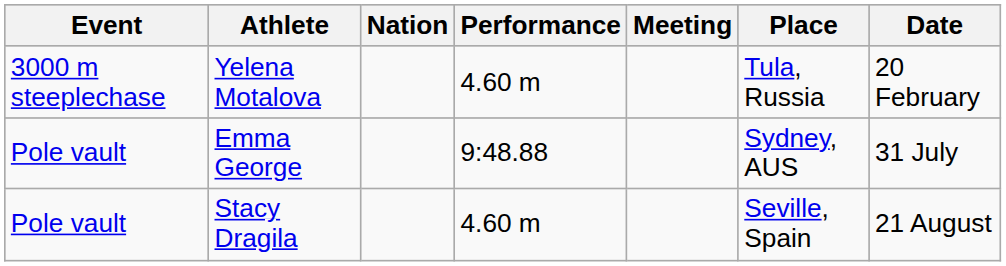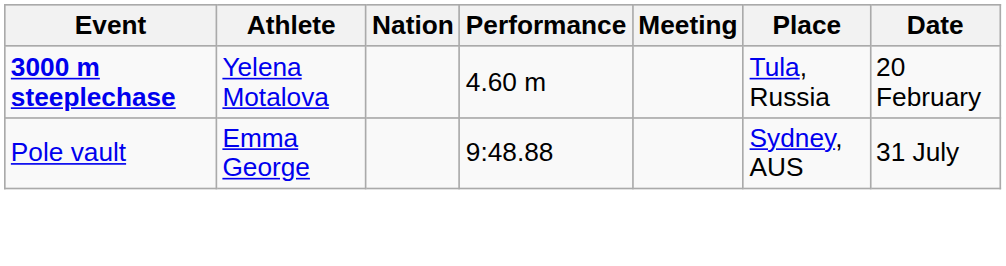 <table class="wikitable" border="1">
 <tr>
 <th>Event</th>
 <th>Athlete</th>
 <th>Nation</th>
 <th>Performance</th>
 <th>Meeting</th>
 <th>Place</th>
 <th>Date</th>
 </tr>
 <tr>
-<td><a href='#'>3000 m steeplechase</a></td>
+<td><strong><a href='#'>3000 m steeplechase</a></strong></td>
 <td><a href='#'>Yelena Motalova</a></td>
 <td></td>
 <td>4.60 m</td>
 <td></td>
 <td> <a href='#'>Tula</a>, Russia</td>
 <td>20 February</td>
 </tr>
 <tr>
 <td><a href='#'>Pole vault</a></td>
 <td><a href='#'>Emma George</a></td>
 <td></td>
 <td>9:48.88</td>
 <td></td>
 <td> <a href='#'>Sydney</a>, AUS</td>
 <td>31 July</td>
 </tr>
-<tr>
-<td><a href='#'>Pole vault</a></td>
-<td><a href='#'>Stacy Dragila</a></td>
-<td></td>
-<td>4.60 m</td>
-<td></td>
-<td> <a href='#'>Seville</a>, Spain</td>
-<td>21 August</td>
-</tr>
 </table>
